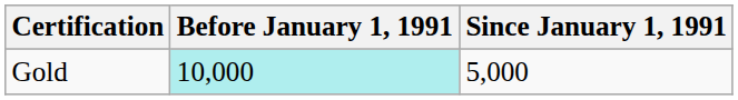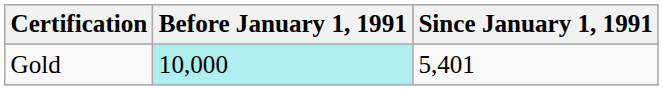 <table class="wikitable">
 <tr>
 <th>Certification</th>
 <th>Before January 1, 1991</th>
 <th>Since January 1, 1991</th>
 </tr>
 <tr>
 <td>Gold</td>
 <td style="background: paleturquoise;">10,000</td>
-<td>5,000</td>
+<td>5,401</td>
 </tr>
 </table>
